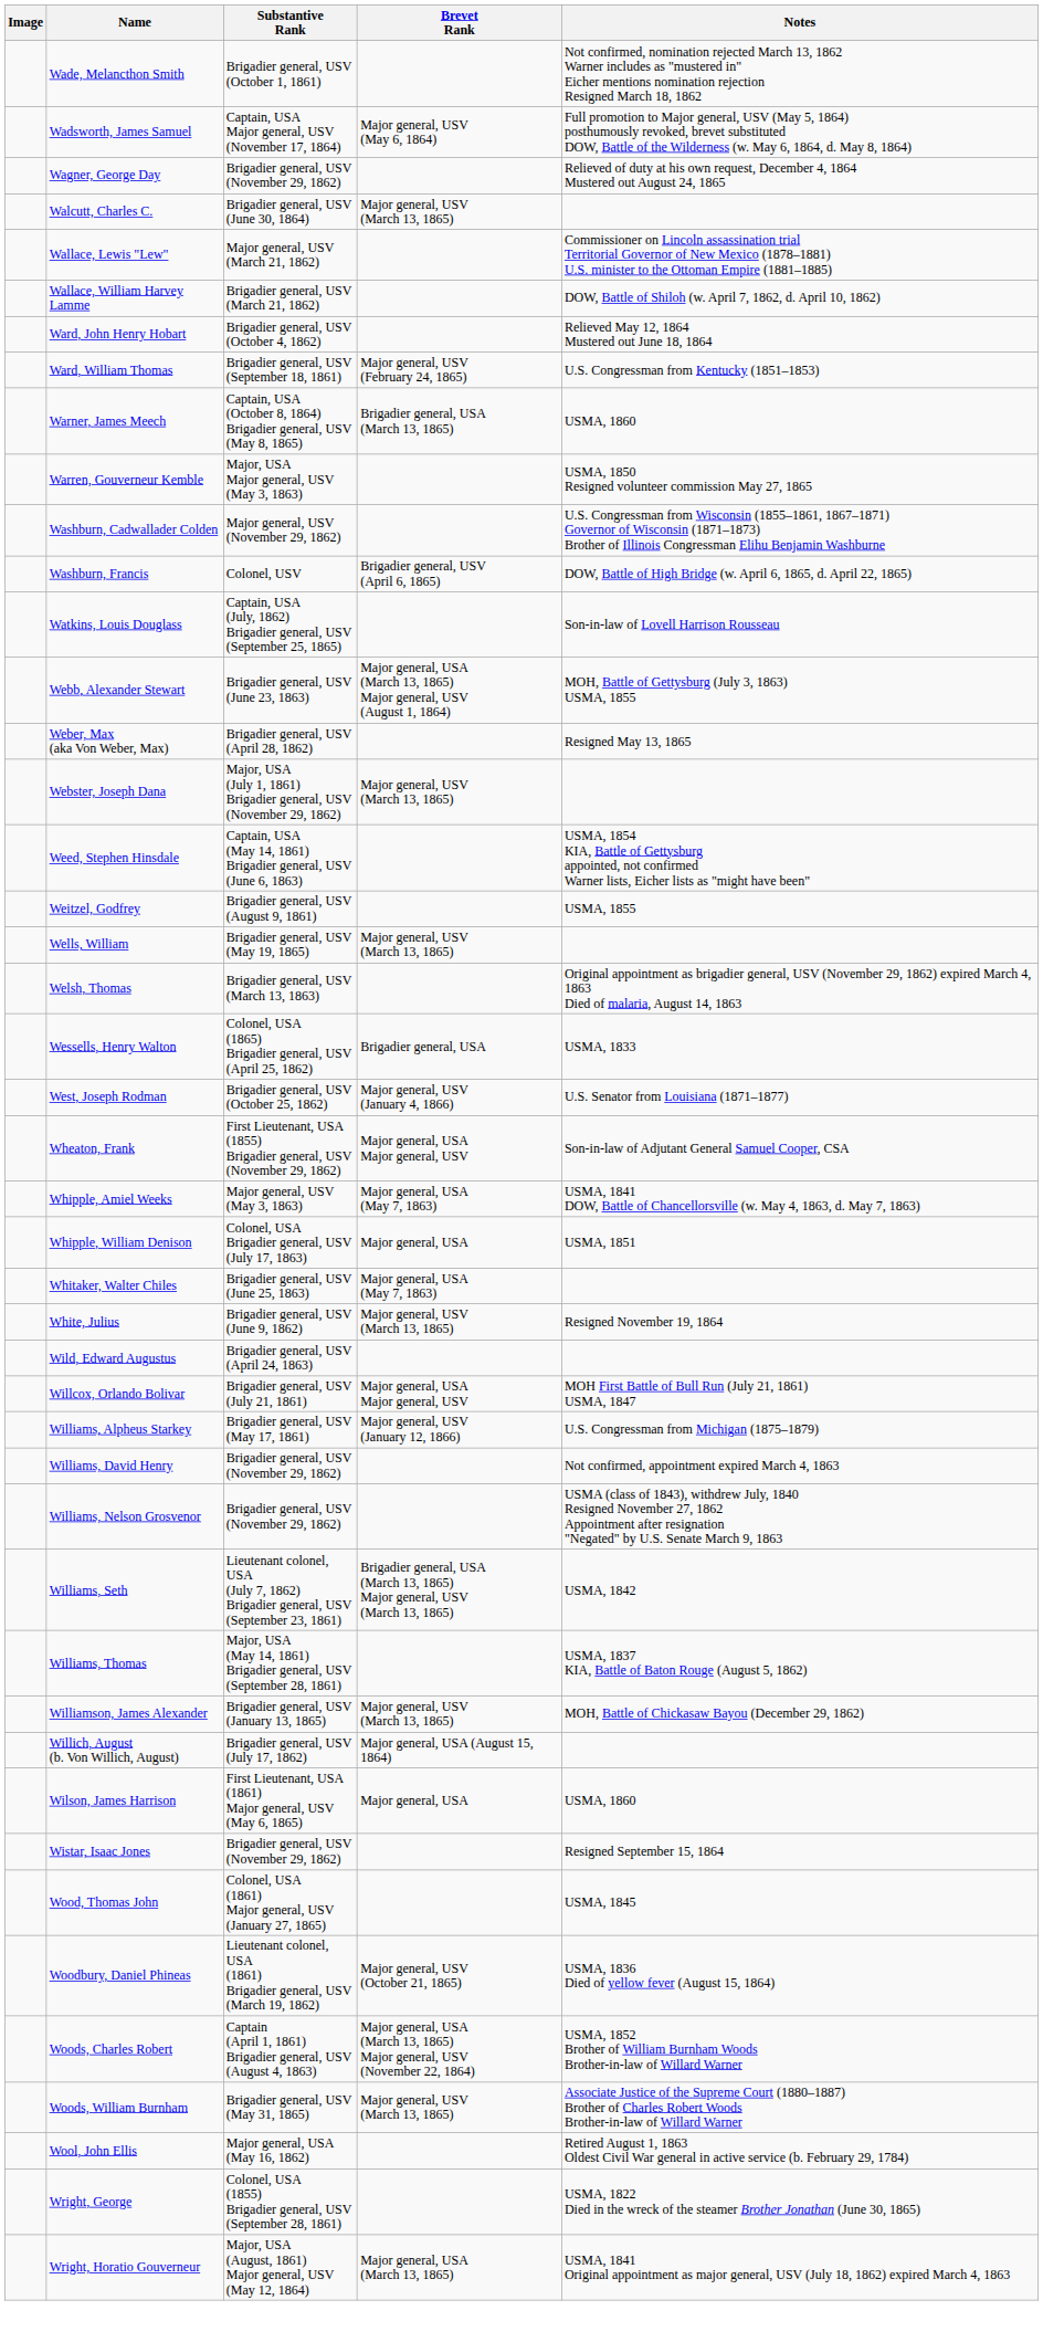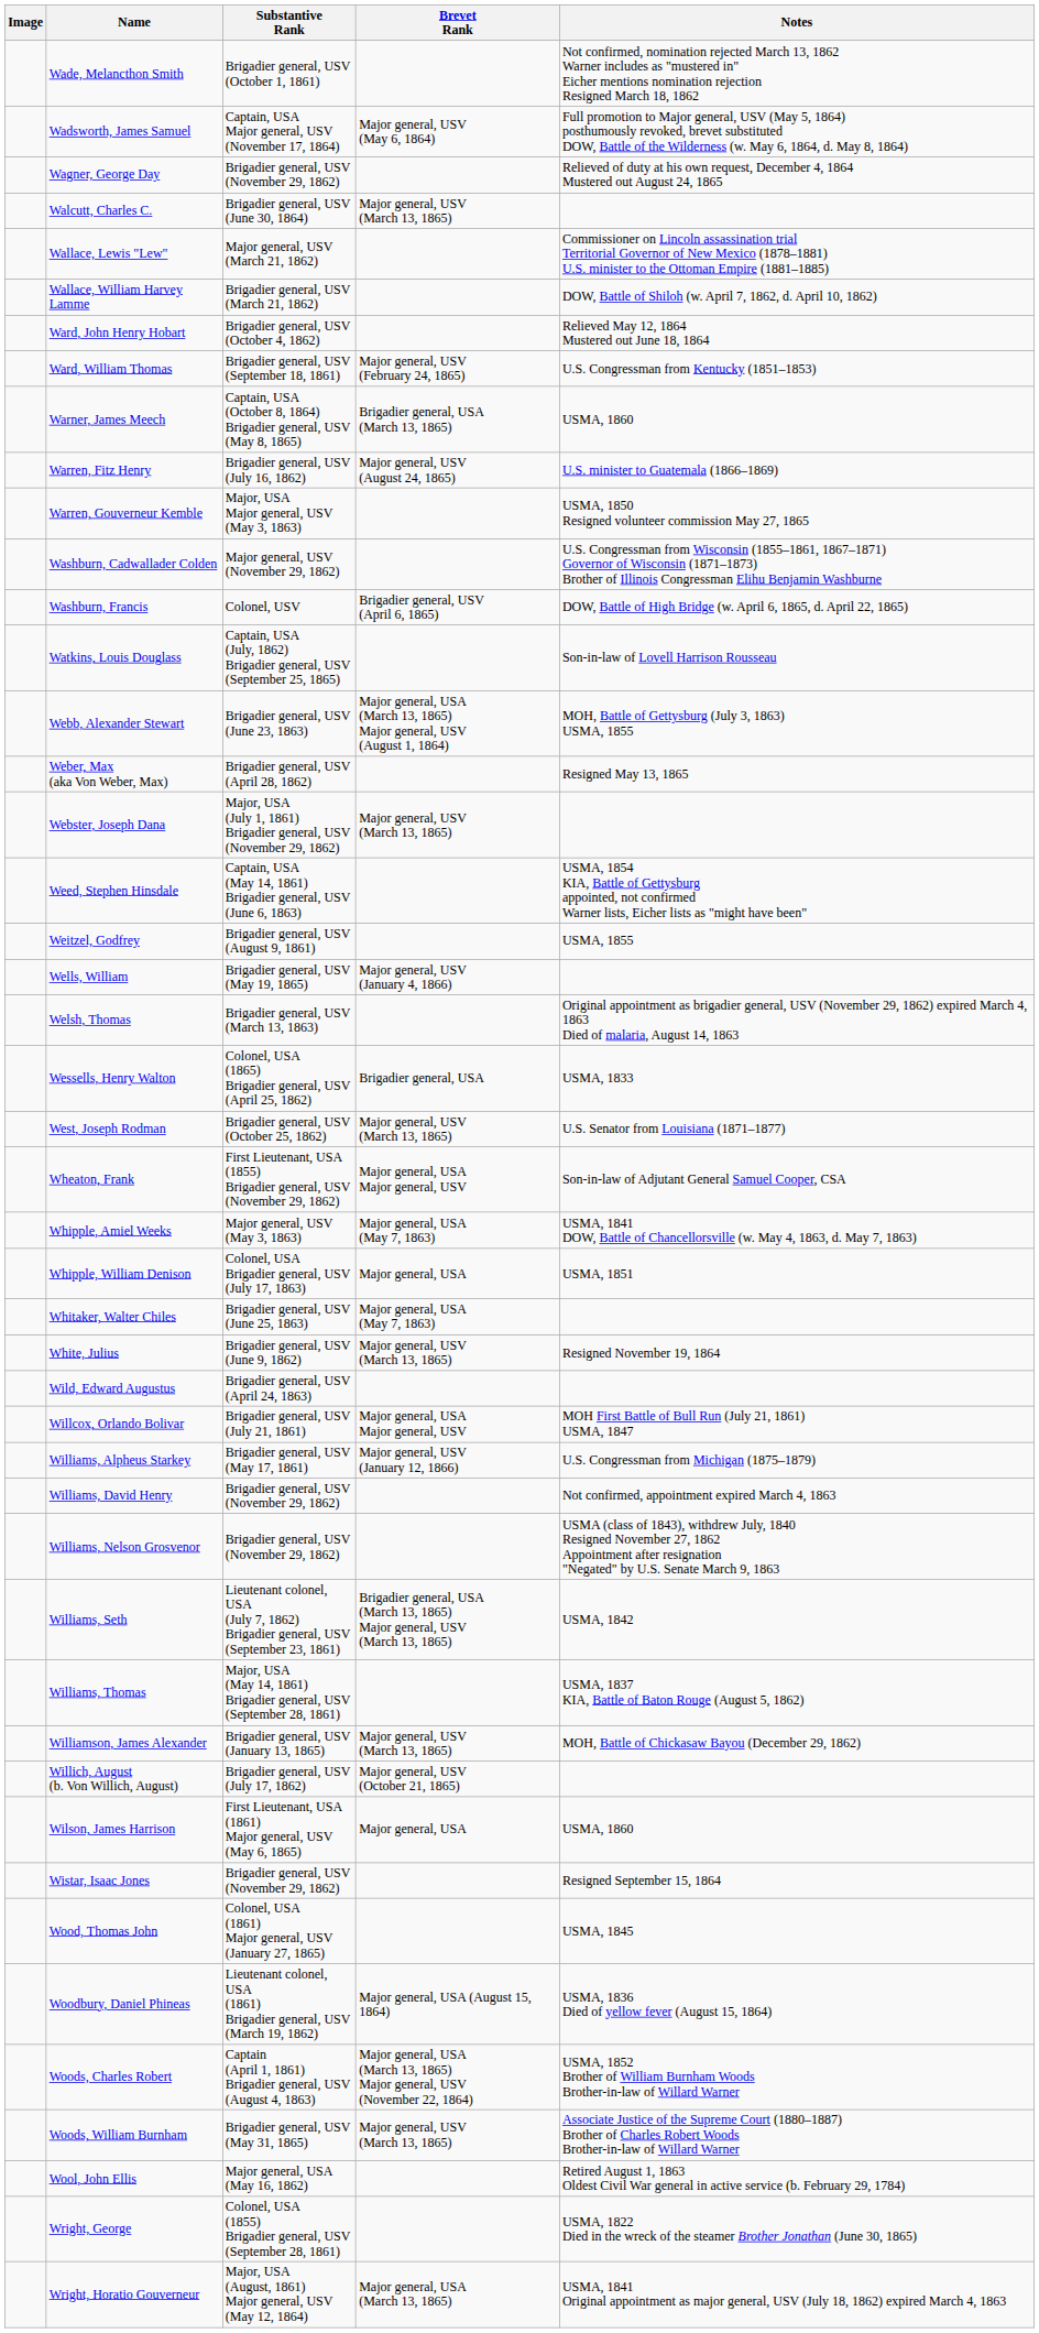 <table class="wikitable sortable">
 <tr>
 <th class="unsortable">Image</th>
 <th>Name</th>
 <th>Substantive<br>Rank</th>
 <th><a href='#'>Brevet</a><br>Rank</th>
 <th class="unsortable">Notes</th>
 </tr>
 <tr>
 <td></td>
 <td><a href='#'>Wade, Melancthon Smith</a></td>
 <td>Brigadier general, USV<br>(October 1, 1861)</td>
 <td></td>
 <td>Not confirmed, nomination rejected March 13, 1862<br>Warner includes as "mustered in"<br>Eicher mentions nomination rejection<br>Resigned March 18, 1862</td>
 </tr>
 <tr>
 <td></td>
 <td><a href='#'>Wadsworth, James Samuel</a></td>
 <td>Captain, USA<br>Major general, USV<br>(November 17, 1864)</td>
 <td>Major general, USV<br>(May 6, 1864)</td>
 <td>Full promotion to Major general, USV (May 5, 1864)<br>posthumously revoked, brevet substituted<br>DOW, <a href='#'>Battle of the Wilderness</a> (w. May 6, 1864, d. May 8, 1864)</td>
 </tr>
 <tr>
 <td></td>
 <td><a href='#'>Wagner, George Day</a></td>
 <td>Brigadier general, USV<br>(November 29, 1862)</td>
 <td></td>
 <td>Relieved of duty at his own request, December 4, 1864<br>Mustered out August 24, 1865</td>
 </tr>
 <tr>
 <td></td>
 <td><a href='#'>Walcutt, Charles C.</a></td>
 <td>Brigadier general, USV<br>(June 30, 1864)</td>
 <td>Major general, USV<br>(March 13, 1865)</td>
 <td></td>
 </tr>
 <tr>
 <td></td>
 <td><a href='#'>Wallace, Lewis "Lew"</a></td>
 <td>Major general, USV<br>(March 21, 1862)</td>
 <td></td>
 <td>Commissioner on <a href='#'>Lincoln assassination trial</a><br><a href='#'>Territorial Governor of New Mexico</a> (1878–1881)<br><a href='#'>U.S. minister to the Ottoman Empire</a> (1881–1885)</td>
 </tr>
 <tr>
 <td></td>
 <td><a href='#'>Wallace, William Harvey Lamme</a></td>
 <td>Brigadier general, USV<br>(March 21, 1862)</td>
 <td></td>
 <td>DOW, <a href='#'>Battle of Shiloh</a> (w. April 7, 1862, d. April 10, 1862)</td>
 </tr>
 <tr>
 <td></td>
 <td><a href='#'>Ward, John Henry Hobart</a></td>
 <td>Brigadier general, USV<br>(October 4, 1862)</td>
 <td></td>
 <td>Relieved May 12, 1864<br>Mustered out June 18, 1864</td>
 </tr>
 <tr>
 <td></td>
 <td><a href='#'>Ward, William Thomas</a></td>
 <td>Brigadier general, USV<br>(September 18, 1861)</td>
 <td>Major general, USV<br>(February 24, 1865)</td>
 <td>U.S. Congressman from <a href='#'>Kentucky</a> (1851–1853)</td>
 </tr>
 <tr>
 <td></td>
 <td><a href='#'>Warner, James Meech</a></td>
 <td>Captain, USA<br>(October 8, 1864)<br>Brigadier general, USV<br>(May 8, 1865)</td>
 <td>Brigadier general, USA<br>(March 13, 1865)</td>
 <td>USMA, 1860</td>
 </tr>
 <tr>
 <td></td>
+<td><a href='#'>Warren, Fitz Henry</a></td>
+<td>Brigadier general, USV<br>(July 16, 1862)</td>
+<td>Major general, USV<br>(August 24, 1865)</td>
+<td><a href='#'>U.S. minister to Guatemala</a> (1866–1869)</td>
+</tr>
+<tr>
+<td></td>
 <td><a href='#'>Warren, Gouverneur Kemble</a></td>
 <td>Major, USA<br>Major general, USV<br>(May 3, 1863)</td>
 <td></td>
 <td>USMA, 1850<br>Resigned volunteer commission May 27, 1865</td>
 </tr>
 <tr>
 <td></td>
 <td><a href='#'>Washburn, Cadwallader Colden</a></td>
 <td>Major general, USV<br>(November 29, 1862)</td>
 <td></td>
 <td>U.S. Congressman from <a href='#'>Wisconsin</a> (1855–1861, 1867–1871)<br><a href='#'>Governor of Wisconsin</a> (1871–1873)<br>Brother of <a href='#'>Illinois</a> Congressman <a href='#'>Elihu Benjamin Washburne</a></td>
 </tr>
 <tr>
 <td></td>
 <td><a href='#'>Washburn, Francis</a></td>
 <td>Colonel, USV</td>
 <td>Brigadier general, USV<br>(April 6, 1865)</td>
 <td>DOW, <a href='#'>Battle of High Bridge</a> (w. April 6, 1865, d. April 22, 1865)</td>
 </tr>
 <tr>
 <td></td>
 <td><a href='#'>Watkins, Louis Douglass</a></td>
 <td>Captain, USA<br>(July, 1862)<br>Brigadier general, USV<br>(September 25, 1865)</td>
 <td></td>
 <td>Son-in-law of <a href='#'>Lovell Harrison Rousseau</a></td>
 </tr>
 <tr>
 <td></td>
 <td><a href='#'>Webb, Alexander Stewart</a></td>
 <td>Brigadier general, USV<br>(June 23, 1863)</td>
 <td>Major general, USA<br>(March 13, 1865)<br>Major general, USV<br>(August 1, 1864)</td>
 <td>MOH, <a href='#'>Battle of Gettysburg</a> (July 3, 1863)<br>USMA, 1855</td>
 </tr>
 <tr>
 <td></td>
 <td><a href='#'>Weber, Max</a><br>(aka Von Weber, Max)</td>
 <td>Brigadier general, USV<br>(April 28, 1862)</td>
 <td></td>
 <td>Resigned May 13, 1865</td>
 </tr>
 <tr>
 <td></td>
 <td><a href='#'>Webster, Joseph Dana</a></td>
 <td>Major, USA<br>(July 1, 1861)<br>Brigadier general, USV<br>(November 29, 1862)</td>
 <td>Major general, USV<br>(March 13, 1865)</td>
 <td></td>
 </tr>
 <tr>
 <td></td>
 <td><a href='#'>Weed, Stephen Hinsdale</a></td>
 <td>Captain, USA<br>(May 14, 1861)<br>Brigadier general, USV<br>(June 6, 1863)</td>
 <td></td>
 <td>USMA, 1854<br>KIA, <a href='#'>Battle of Gettysburg</a><br>appointed, not confirmed<br>Warner lists, Eicher lists as "might have been"</td>
 </tr>
 <tr>
 <td></td>
 <td><a href='#'>Weitzel, Godfrey</a></td>
 <td>Brigadier general, USV<br>(August 9, 1861)</td>
 <td></td>
 <td>USMA, 1855</td>
 </tr>
 <tr>
 <td></td>
 <td><a href='#'>Wells, William</a></td>
 <td>Brigadier general, USV<br>(May 19, 1865)</td>
-<td>Major general, USV<br>(March 13, 1865)</td>
+<td>Major general, USV<br>(January 4, 1866)</td>
 <td></td>
 </tr>
 <tr>
 <td></td>
 <td><a href='#'>Welsh, Thomas</a></td>
 <td>Brigadier general, USV<br>(March 13, 1863)</td>
 <td></td>
 <td>Original appointment as brigadier general, USV (November 29, 1862) expired March 4, 1863<br>Died of <a href='#'>malaria</a>, August 14, 1863</td>
 </tr>
 <tr>
 <td></td>
 <td><a href='#'>Wessells, Henry Walton</a></td>
 <td>Colonel, USA<br>(1865)<br>Brigadier general, USV<br>(April 25, 1862)</td>
 <td>Brigadier general, USA</td>
 <td>USMA, 1833</td>
 </tr>
 <tr>
 <td></td>
 <td><a href='#'>West, Joseph Rodman</a></td>
 <td>Brigadier general, USV<br>(October 25, 1862)</td>
-<td>Major general, USV<br>(January 4, 1866)</td>
+<td>Major general, USV<br>(March 13, 1865)</td>
 <td>U.S. Senator from <a href='#'>Louisiana</a> (1871–1877)</td>
 </tr>
 <tr>
 <td></td>
 <td><a href='#'>Wheaton, Frank</a></td>
 <td>First Lieutenant, USA<br>(1855)<br>Brigadier general, USV<br>(November 29, 1862)</td>
 <td>Major general, USA<br>Major general, USV</td>
 <td>Son-in-law of Adjutant General <a href='#'>Samuel Cooper</a>, CSA</td>
 </tr>
 <tr>
 <td></td>
 <td><a href='#'>Whipple, Amiel Weeks</a></td>
 <td>Major general, USV<br>(May 3, 1863)</td>
 <td>Major general, USA<br>(May 7, 1863)</td>
 <td>USMA, 1841<br>DOW, <a href='#'>Battle of Chancellorsville</a> (w. May 4, 1863, d. May 7, 1863)</td>
 </tr>
 <tr>
 <td></td>
 <td><a href='#'>Whipple, William Denison</a></td>
 <td>Colonel, USA<br>Brigadier general, USV<br>(July 17, 1863)</td>
 <td>Major general, USA</td>
 <td>USMA, 1851</td>
 </tr>
 <tr>
 <td></td>
 <td><a href='#'>Whitaker, Walter Chiles</a></td>
 <td>Brigadier general, USV<br>(June 25, 1863)</td>
 <td>Major general, USA<br>(May 7, 1863)</td>
 <td></td>
 </tr>
 <tr>
 <td></td>
 <td><a href='#'>White, Julius</a></td>
 <td>Brigadier general, USV<br>(June 9, 1862)</td>
 <td>Major general, USV<br>(March 13, 1865)</td>
 <td>Resigned November 19, 1864</td>
 </tr>
 <tr>
 <td></td>
 <td><a href='#'>Wild, Edward Augustus</a></td>
 <td>Brigadier general, USV<br>(April 24, 1863)</td>
 <td></td>
 <td></td>
 </tr>
 <tr>
 <td></td>
 <td><a href='#'>Willcox, Orlando Bolivar</a></td>
 <td>Brigadier general, USV<br>(July 21, 1861)</td>
 <td>Major general, USA<br>Major general, USV</td>
 <td>MOH <a href='#'>First Battle of Bull Run</a> (July 21, 1861)<br>USMA, 1847</td>
 </tr>
 <tr>
 <td></td>
 <td><a href='#'>Williams, Alpheus Starkey</a></td>
 <td>Brigadier general, USV<br>(May 17, 1861)</td>
 <td>Major general, USV<br>(January 12, 1866)</td>
 <td>U.S. Congressman from <a href='#'>Michigan</a> (1875–1879)</td>
 </tr>
 <tr>
 <td></td>
 <td><a href='#'>Williams, David Henry</a></td>
 <td>Brigadier general, USV<br>(November 29, 1862)</td>
 <td></td>
 <td>Not confirmed, appointment expired March 4, 1863</td>
 </tr>
 <tr>
 <td></td>
 <td><a href='#'>Williams, Nelson Grosvenor</a></td>
 <td>Brigadier general, USV<br>(November 29, 1862)</td>
 <td></td>
 <td>USMA (class of 1843), withdrew July, 1840<br>Resigned November 27, 1862<br>Appointment after resignation<br>"Negated" by U.S. Senate March 9, 1863</td>
 </tr>
 <tr>
 <td></td>
 <td><a href='#'>Williams, Seth</a></td>
 <td>Lieutenant colonel, USA<br>(July 7, 1862)<br>Brigadier general, USV<br>(September 23, 1861)</td>
 <td>Brigadier general, USA<br>(March 13, 1865)<br>Major general, USV<br>(March 13, 1865)</td>
 <td>USMA, 1842</td>
 </tr>
 <tr>
 <td></td>
 <td><a href='#'>Williams, Thomas</a></td>
 <td>Major, USA<br>(May 14, 1861)<br>Brigadier general, USV<br>(September 28, 1861)</td>
 <td></td>
 <td>USMA, 1837<br>KIA, <a href='#'>Battle of Baton Rouge</a> (August 5, 1862)</td>
 </tr>
 <tr>
 <td></td>
 <td><a href='#'>Williamson, James Alexander</a></td>
 <td>Brigadier general, USV<br>(January 13, 1865)</td>
 <td>Major general, USV<br>(March 13, 1865)</td>
 <td>MOH, <a href='#'>Battle of Chickasaw Bayou</a> (December 29, 1862)</td>
 </tr>
 <tr>
 <td></td>
 <td><a href='#'>Willich, August</a><br>(b. Von Willich, August)</td>
 <td>Brigadier general, USV<br>(July 17, 1862)</td>
-<td>Major general, USA (August 15, 1864)</td>
+<td>Major general, USV<br>(October 21, 1865)</td>
 <td></td>
 </tr>
 <tr>
 <td></td>
 <td><a href='#'>Wilson, James Harrison</a></td>
 <td>First Lieutenant, USA<br>(1861)<br>Major general, USV<br>(May 6, 1865)</td>
 <td>Major general, USA</td>
 <td>USMA, 1860</td>
 </tr>
 <tr>
 <td></td>
 <td><a href='#'>Wistar, Isaac Jones</a></td>
 <td>Brigadier general, USV<br>(November 29, 1862)</td>
 <td></td>
 <td>Resigned September 15, 1864</td>
 </tr>
 <tr>
 <td></td>
 <td><a href='#'>Wood, Thomas John</a></td>
 <td>Colonel, USA<br>(1861)<br>Major general, USV<br>(January 27, 1865)</td>
 <td></td>
 <td>USMA, 1845</td>
 </tr>
 <tr>
 <td></td>
 <td><a href='#'>Woodbury, Daniel Phineas</a></td>
 <td>Lieutenant colonel, USA<br>(1861)<br>Brigadier general, USV<br>(March 19, 1862)</td>
-<td>Major general, USV<br>(October 21, 1865)</td>
+<td>Major general, USA (August 15, 1864)</td>
 <td>USMA, 1836<br>Died of <a href='#'>yellow fever</a> (August 15, 1864)</td>
 </tr>
 <tr>
 <td></td>
 <td><a href='#'>Woods, Charles Robert</a></td>
 <td>Captain<br>(April 1, 1861)<br>Brigadier general, USV<br>(August 4, 1863)</td>
 <td>Major general, USA<br>(March 13, 1865)<br>Major general, USV<br>(November 22, 1864)</td>
 <td>USMA, 1852<br>Brother of <a href='#'>William Burnham Woods</a><br>Brother-in-law of <a href='#'>Willard Warner</a></td>
 </tr>
 <tr>
 <td></td>
 <td><a href='#'>Woods, William Burnham</a></td>
 <td>Brigadier general, USV<br>(May 31, 1865)</td>
 <td>Major general, USV<br>(March 13, 1865)</td>
 <td><a href='#'>Associate Justice of the Supreme Court</a> (1880–1887)<br>Brother of <a href='#'>Charles Robert Woods</a><br>Brother-in-law of <a href='#'>Willard Warner</a></td>
 </tr>
 <tr>
 <td></td>
 <td><a href='#'>Wool, John Ellis</a></td>
 <td>Major general, USA<br>(May 16, 1862)</td>
 <td></td>
 <td>Retired August 1, 1863<br>Oldest Civil War general in active service (b. February 29, 1784)</td>
 </tr>
 <tr>
 <td></td>
 <td><a href='#'>Wright, George</a></td>
 <td>Colonel, USA<br>(1855)<br>Brigadier general, USV<br>(September 28, 1861)</td>
 <td></td>
 <td>USMA, 1822<br>Died in the wreck of the steamer <a href='#'><em>Brother Jonathan</em></a> (June 30, 1865)</td>
 </tr>
 <tr>
 <td></td>
 <td><a href='#'>Wright, Horatio Gouverneur</a></td>
 <td>Major, USA<br>(August, 1861)<br>Major general, USV<br>(May 12, 1864)</td>
 <td>Major general, USA<br>(March 13, 1865)</td>
 <td>USMA, 1841<br>Original appointment as major general, USV (July 18, 1862) expired March 4, 1863</td>
 </tr>
 </table>
